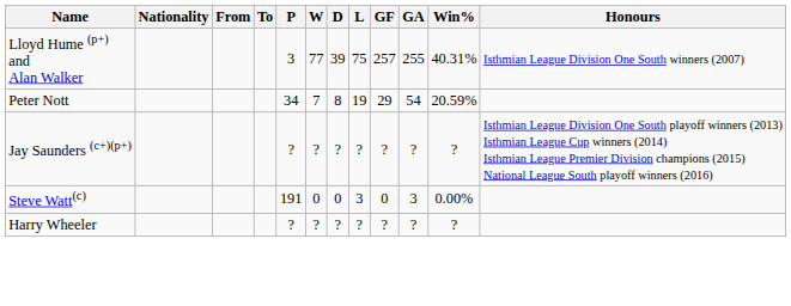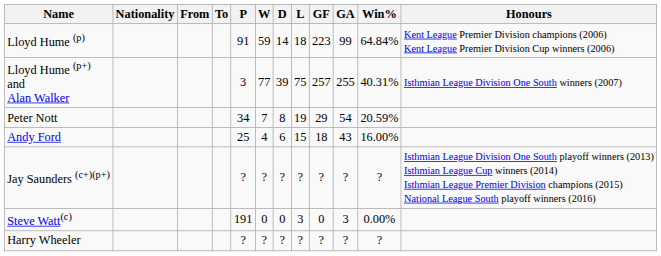 <table class="wikitable sortable">
 <tr>
 <th>Name</th>
 <th>Nationality</th>
 <th>From</th>
 <th>To</th>
 <th>P</th>
 <th>W</th>
 <th>D</th>
 <th>L</th>
 <th>GF</th>
 <th>GA</th>
 <th>Win%</th>
 <th class="unsortable">Honours</th>
+</tr>
+<tr>
+<td align=left>Lloyd Hume <sup>(p)</sup></td>
+<td></td>
+<td align=left></td>
+<td align=left></td>
+<td align=center>91</td>
+<td align=center>59</td>
+<td align=center>14</td>
+<td align=center>18</td>
+<td align=center>223</td>
+<td align=center>99</td>
+<td align=center>64.84%</td>
+<td align=left><small><a href='#'>Kent League</a> Premier Division champions (2006)<br><a href='#'>Kent League</a> Premier Division Cup winners (2006)</small></td>
 </tr>
 <tr>
 <td align=left>Lloyd Hume <sup>(p+)</sup><br>and<br><a href='#'>Alan Walker</a></td>
 <td></td>
 <td align=left></td>
 <td align=left></td>
 <td align=center>3</td>
 <td align=center>77</td>
 <td align=center>39</td>
 <td align=center>75</td>
 <td align=center>257</td>
 <td align=center>255</td>
 <td align=center>40.31%</td>
 <td align=left><small><a href='#'>Isthmian League Division One South</a> winners (2007)</small></td>
 </tr>
 <tr>
 <td align=left>Peter Nott</td>
 <td></td>
 <td align=left></td>
 <td align=left></td>
 <td align=center>34</td>
 <td align=center>7</td>
 <td align=center>8</td>
 <td align=center>19</td>
 <td align=center>29</td>
 <td align=center>54</td>
 <td align=center>20.59%</td>
+<td align=left></td>
+</tr>
+<tr>
+<td align=left><a href='#'>Andy Ford</a></td>
+<td></td>
+<td align=left></td>
+<td align=left></td>
+<td align=center>25</td>
+<td align=center>4</td>
+<td align=center>6</td>
+<td align=center>15</td>
+<td align=center>18</td>
+<td align=center>43</td>
+<td align=center>16.00%</td>
 <td align=left></td>
 </tr>
 <tr>
 <td align=left>Jay Saunders <sup>(c+)(p+)</sup></td>
 <td></td>
 <td align=left></td>
 <td align=left></td>
 <td align=center>?</td>
 <td align=center>?</td>
 <td align=center>?</td>
 <td align=center>?</td>
 <td align=center>?</td>
 <td align=center>?</td>
 <td align=center>?</td>
 <td align=left><small><a href='#'>Isthmian League Division One South</a> playoff winners (2013)<br><a href='#'>Isthmian League Cup</a> winners (2014)<br><a href='#'>Isthmian League Premier Division</a> champions (2015)<br><a href='#'>National League South</a> playoff winners (2016)</small></td>
 </tr>
 <tr>
 <td align=left><a href='#'>Steve Watt</a><sup>(c)</sup></td>
 <td></td>
 <td align=left></td>
 <td align=left></td>
 <td align=center>191</td>
 <td align=center>0</td>
 <td align=center>0</td>
 <td align=center>3</td>
 <td align=center>0</td>
 <td align=center>3</td>
 <td align=center>0.00%</td>
 <td align=left></td>
 </tr>
 <tr>
 <td align=left>Harry Wheeler</td>
 <td></td>
 <td align=left></td>
 <td align=left></td>
 <td align=center>?</td>
 <td align=center>?</td>
 <td align=center>?</td>
 <td align=center>?</td>
 <td align=center>?</td>
 <td align=center>?</td>
 <td align=center>?</td>
 <td align=left></td>
 </tr>
 </table>
